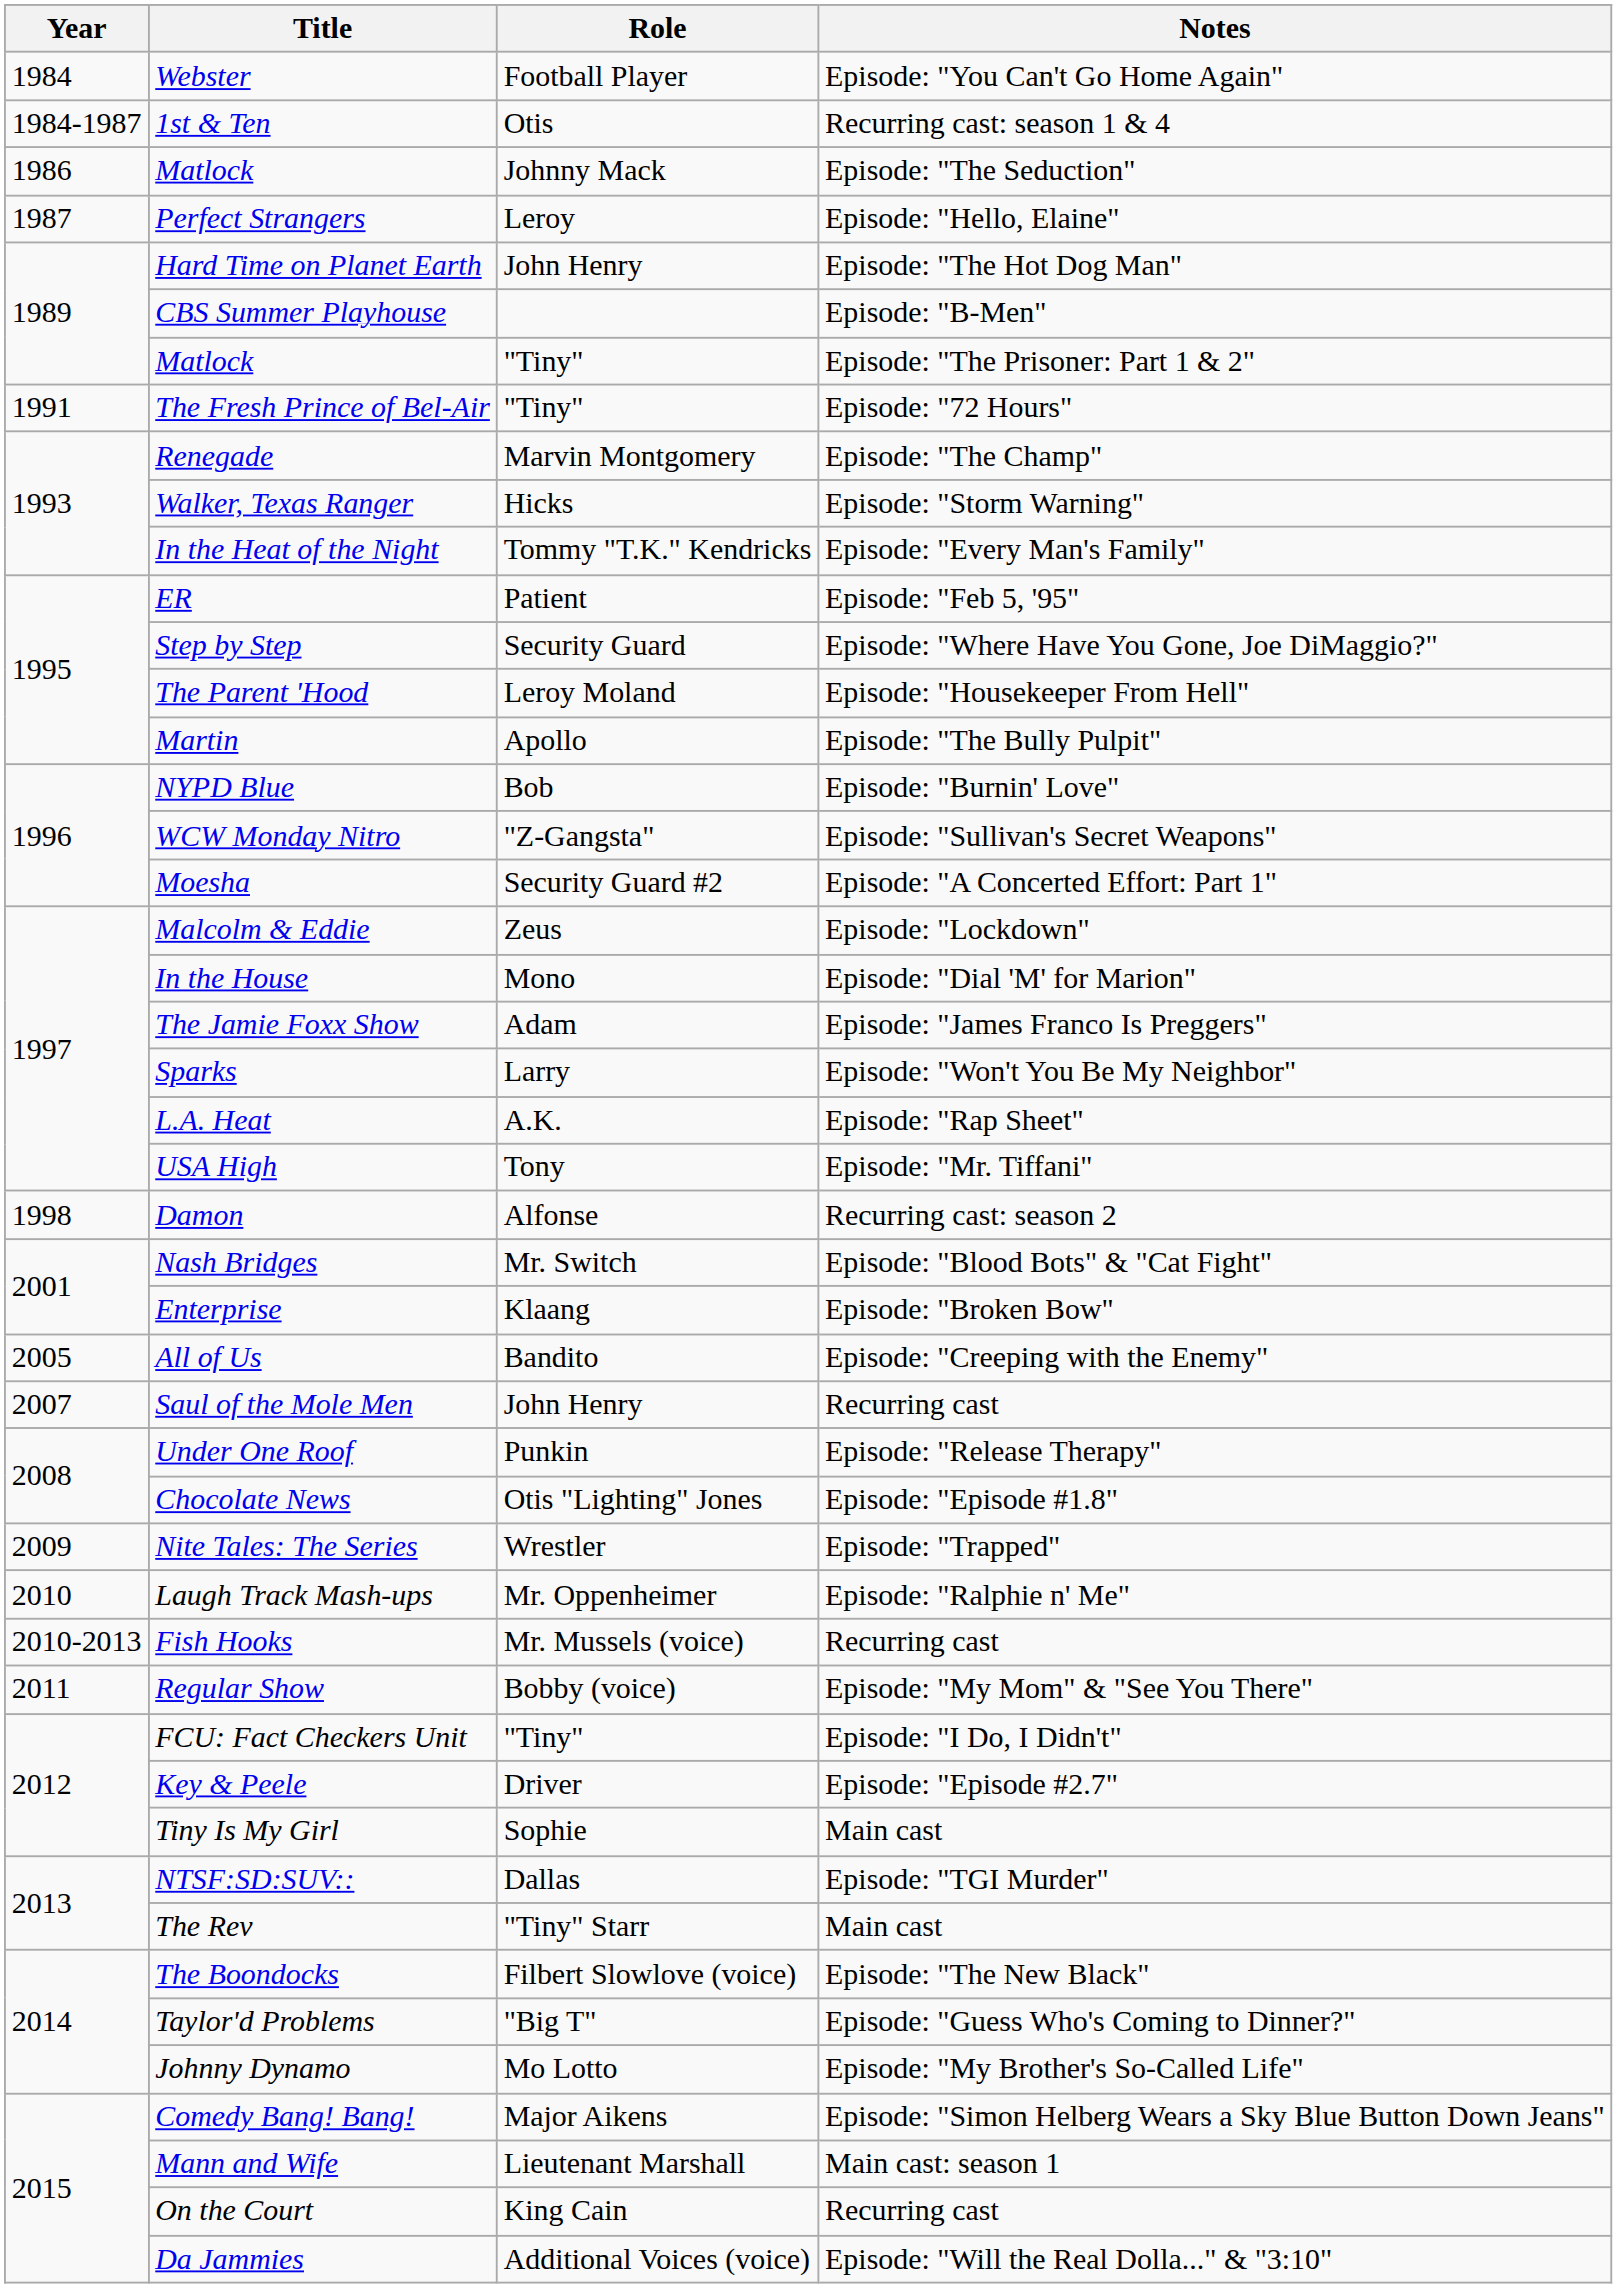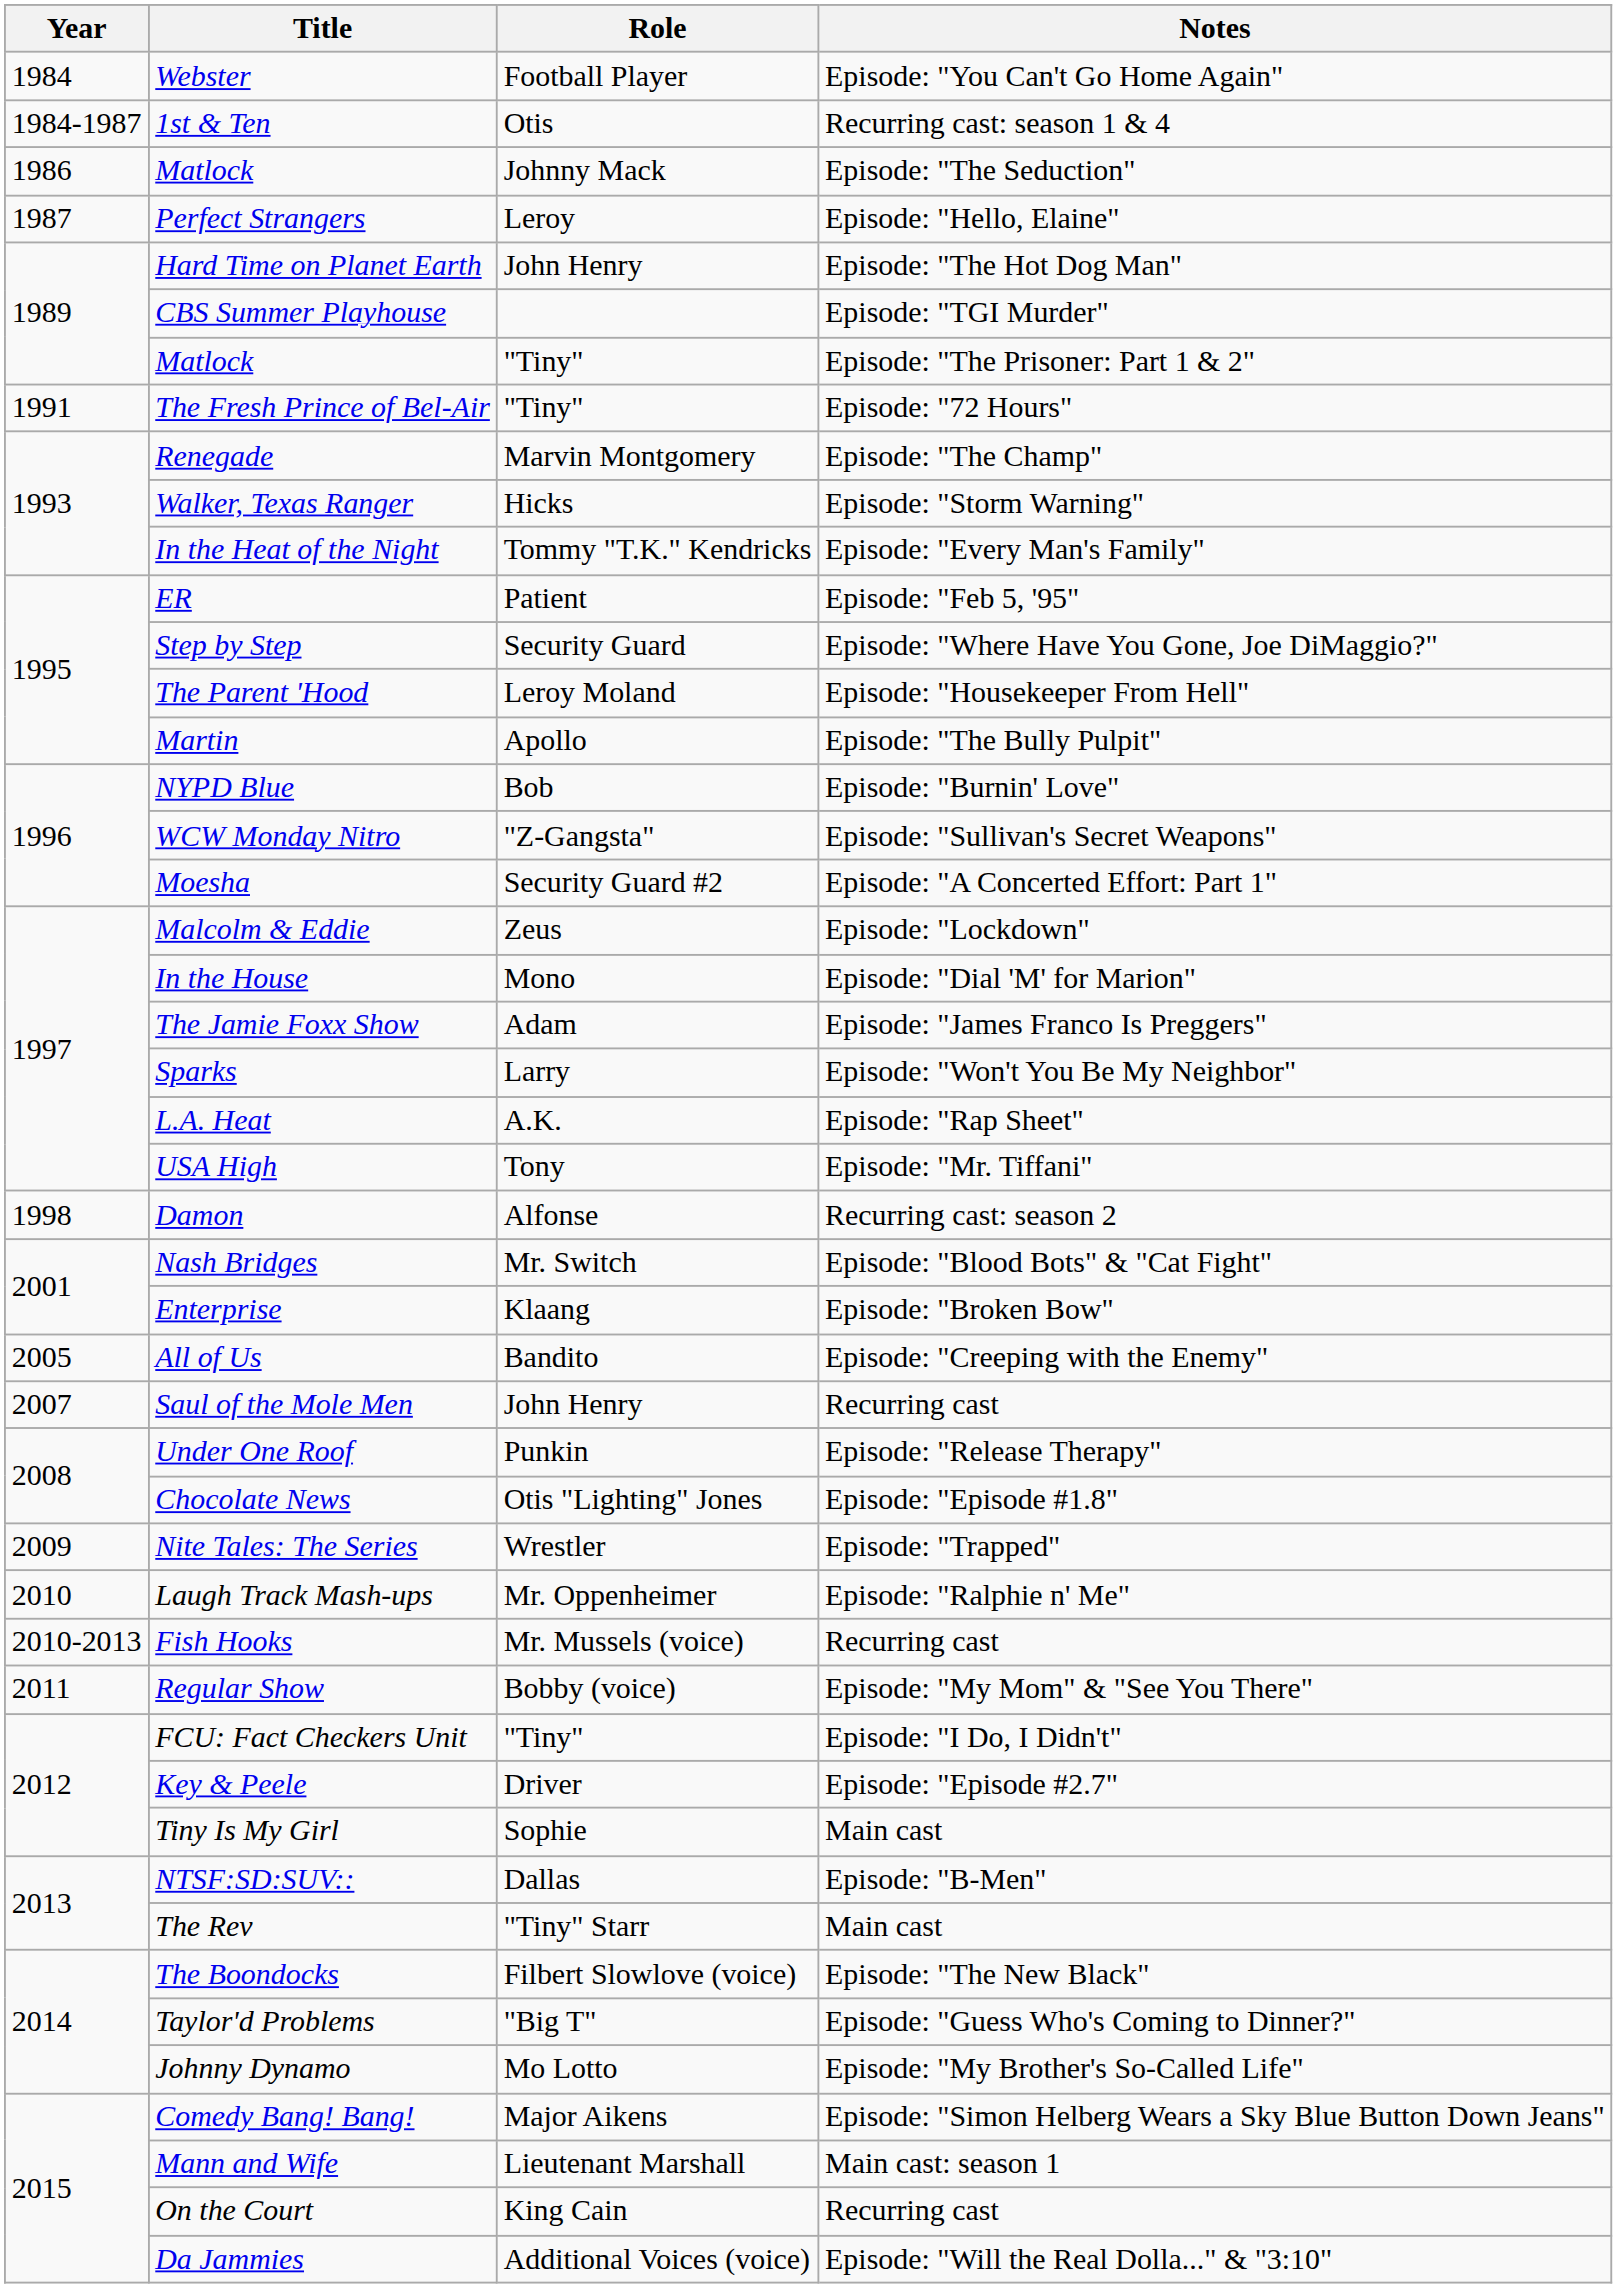 <table class="wikitable sortable">
 <tr>
 <th>Year</th>
 <th>Title</th>
 <th>Role</th>
 <th class="unsortable">Notes</th>
 </tr>
 <tr>
 <td>1984</td>
 <td><em><a href='#'>Webster</a></em></td>
 <td>Football Player</td>
 <td>Episode: "You Can't Go Home Again"</td>
 </tr>
 <tr>
 <td>1984-1987</td>
 <td><em><a href='#'>1st & Ten</a></em></td>
 <td>Otis</td>
 <td>Recurring cast: season 1 & 4</td>
 </tr>
 <tr>
 <td>1986</td>
 <td><em><a href='#'>Matlock</a></em></td>
 <td>Johnny Mack</td>
 <td>Episode: "The Seduction"</td>
 </tr>
 <tr>
 <td>1987</td>
 <td><em><a href='#'>Perfect Strangers</a></em></td>
 <td>Leroy</td>
 <td>Episode: "Hello, Elaine"</td>
 </tr>
 <tr>
 <td rowspan=3>1989</td>
 <td><em><a href='#'>Hard Time on Planet Earth</a></em></td>
 <td>John Henry</td>
 <td>Episode: "The Hot Dog Man"</td>
 </tr>
 <tr>
 <td><em><a href='#'>CBS Summer Playhouse</a></em></td>
 <td></td>
-<td>Episode: "B-Men"</td>
+<td>Episode: "TGI Murder"</td>
 </tr>
 <tr>
 <td><em><a href='#'>Matlock</a></em></td>
 <td>"Tiny"</td>
 <td>Episode: "The Prisoner: Part 1 & 2"</td>
 </tr>
 <tr>
 <td>1991</td>
 <td data-sort-value="Fresh Prince of Bel-Air, The"><em><a href='#'>The Fresh Prince of Bel-Air</a></em></td>
 <td>"Tiny"</td>
 <td>Episode: "72 Hours"</td>
 </tr>
 <tr>
 <td rowspan=3>1993</td>
 <td><em><a href='#'>Renegade</a></em></td>
 <td>Marvin Montgomery</td>
 <td>Episode: "The Champ"</td>
 </tr>
 <tr>
 <td><em><a href='#'>Walker, Texas Ranger</a></em></td>
 <td>Hicks</td>
 <td>Episode: "Storm Warning"</td>
 </tr>
 <tr>
 <td><em><a href='#'>In the Heat of the Night</a></em></td>
 <td>Tommy "T.K." Kendricks</td>
 <td>Episode: "Every Man's Family"</td>
 </tr>
 <tr>
 <td rowspan=4>1995</td>
 <td><em><a href='#'>ER</a></em></td>
 <td>Patient</td>
 <td>Episode: "Feb 5, '95"</td>
 </tr>
 <tr>
 <td><em><a href='#'>Step by Step</a></em></td>
 <td>Security Guard</td>
 <td>Episode: "Where Have You Gone, Joe DiMaggio?"</td>
 </tr>
 <tr>
 <td data-sort-value="Parent 'Hood, The"><em><a href='#'>The Parent 'Hood</a></em></td>
 <td>Leroy Moland</td>
 <td>Episode: "Housekeeper From Hell"</td>
 </tr>
 <tr>
 <td><em><a href='#'>Martin</a></em></td>
 <td>Apollo</td>
 <td>Episode: "The Bully Pulpit"</td>
 </tr>
 <tr>
 <td rowspan=3>1996</td>
 <td><em><a href='#'>NYPD Blue</a></em></td>
 <td>Bob</td>
 <td>Episode: "Burnin' Love"</td>
 </tr>
 <tr>
 <td><em><a href='#'>WCW Monday Nitro</a></em></td>
 <td>"Z-Gangsta"</td>
 <td>Episode: "Sullivan's Secret Weapons"</td>
 </tr>
 <tr>
 <td><em><a href='#'>Moesha</a></em></td>
 <td>Security Guard #2</td>
 <td>Episode: "A Concerted Effort: Part 1"</td>
 </tr>
 <tr>
 <td rowspan=6>1997</td>
 <td><em><a href='#'>Malcolm & Eddie</a></em></td>
 <td>Zeus</td>
 <td>Episode: "Lockdown"</td>
 </tr>
 <tr>
 <td><em><a href='#'>In the House</a></em></td>
 <td>Mono</td>
 <td>Episode: "Dial 'M' for Marion"</td>
 </tr>
 <tr>
 <td data-sort-value="Jamie Foxx Show, The"><em><a href='#'>The Jamie Foxx Show</a></em></td>
 <td>Adam</td>
 <td>Episode: "James Franco Is Preggers"</td>
 </tr>
 <tr>
 <td><em><a href='#'>Sparks</a></em></td>
 <td>Larry</td>
 <td>Episode: "Won't You Be My Neighbor"</td>
 </tr>
 <tr>
 <td><em><a href='#'>L.A. Heat</a></em></td>
 <td>A.K.</td>
 <td>Episode: "Rap Sheet"</td>
 </tr>
 <tr>
 <td><em><a href='#'>USA High</a></em></td>
 <td>Tony</td>
 <td>Episode: "Mr. Tiffani"</td>
 </tr>
 <tr>
 <td>1998</td>
 <td><em><a href='#'>Damon</a></em></td>
 <td>Alfonse</td>
 <td>Recurring cast: season 2</td>
 </tr>
 <tr>
 <td rowspan=2>2001</td>
 <td><em><a href='#'>Nash Bridges</a></em></td>
 <td>Mr. Switch</td>
 <td>Episode: "Blood Bots" & "Cat Fight"</td>
 </tr>
 <tr>
 <td><em><a href='#'>Enterprise</a></em></td>
 <td>Klaang</td>
 <td>Episode: "Broken Bow"</td>
 </tr>
 <tr>
 <td>2005</td>
 <td><em><a href='#'>All of Us</a></em></td>
 <td>Bandito</td>
 <td>Episode: "Creeping with the Enemy"</td>
 </tr>
 <tr>
 <td>2007</td>
 <td><em><a href='#'>Saul of the Mole Men</a></em></td>
 <td>John Henry</td>
 <td>Recurring cast</td>
 </tr>
 <tr>
 <td rowspan=2>2008</td>
 <td><em><a href='#'>Under One Roof</a></em></td>
 <td>Punkin</td>
 <td>Episode: "Release Therapy"</td>
 </tr>
 <tr>
 <td><em><a href='#'>Chocolate News</a></em></td>
 <td>Otis "Lighting" Jones</td>
 <td>Episode: "Episode #1.8"</td>
 </tr>
 <tr>
 <td>2009</td>
 <td><em><a href='#'>Nite Tales: The Series</a></em></td>
 <td>Wrestler</td>
 <td>Episode: "Trapped"</td>
 </tr>
 <tr>
 <td>2010</td>
 <td><em>Laugh Track Mash-ups</em></td>
 <td>Mr. Oppenheimer</td>
 <td>Episode: "Ralphie n' Me"</td>
 </tr>
 <tr>
 <td>2010-2013</td>
 <td><em><a href='#'>Fish Hooks</a></em></td>
 <td>Mr. Mussels (voice)</td>
 <td>Recurring cast</td>
 </tr>
 <tr>
 <td>2011</td>
 <td><em><a href='#'>Regular Show</a></em></td>
 <td>Bobby (voice)</td>
 <td>Episode: "My Mom" & "See You There"</td>
 </tr>
 <tr>
 <td rowspan=3>2012</td>
 <td><em>FCU: Fact Checkers Unit</em></td>
 <td>"Tiny"</td>
 <td>Episode: "I Do, I Didn't"</td>
 </tr>
 <tr>
 <td><em><a href='#'>Key & Peele</a></em></td>
 <td>Driver</td>
 <td>Episode: "Episode #2.7"</td>
 </tr>
 <tr>
 <td><em>Tiny Is My Girl</em></td>
 <td>Sophie</td>
 <td>Main cast</td>
 </tr>
 <tr>
 <td rowspan=2>2013</td>
 <td><em><a href='#'>NTSF:SD:SUV::</a></em></td>
 <td>Dallas</td>
-<td>Episode: "TGI Murder"</td>
+<td>Episode: "B-Men"</td>
 </tr>
 <tr>
 <td data-sort-value="Rev, The"><em>The Rev</em></td>
 <td>"Tiny" Starr</td>
 <td>Main cast</td>
 </tr>
 <tr>
 <td rowspan=3>2014</td>
 <td data-sort-value="Boondocks, The"><em><a href='#'>The Boondocks</a></em></td>
 <td>Filbert Slowlove (voice)</td>
 <td>Episode: "The New Black"</td>
 </tr>
 <tr>
 <td><em>Taylor'd Problems</em></td>
 <td>"Big T"</td>
 <td>Episode: "Guess Who's Coming to Dinner?"</td>
 </tr>
 <tr>
 <td><em>Johnny Dynamo</em></td>
 <td>Mo Lotto</td>
 <td>Episode: "My Brother's So-Called Life"</td>
 </tr>
 <tr>
 <td rowspan=4>2015</td>
 <td><em><a href='#'>Comedy Bang! Bang!</a></em></td>
 <td>Major Aikens</td>
 <td>Episode: "Simon Helberg Wears a Sky Blue Button Down Jeans"</td>
 </tr>
 <tr>
 <td><em><a href='#'>Mann and Wife</a></em></td>
 <td>Lieutenant Marshall</td>
 <td>Main cast: season 1</td>
 </tr>
 <tr>
 <td><em>On the Court</em></td>
 <td>King Cain</td>
 <td>Recurring cast</td>
 </tr>
 <tr>
 <td><em><a href='#'>Da Jammies</a></em></td>
 <td>Additional Voices (voice)</td>
 <td>Episode: "Will the Real Dolla..." & "3:10"</td>
 </tr>
 </table>
